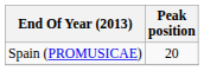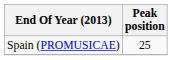 <table class="wikitable sortable">
 <tr>
 <th scope="col">End Of Year (2013)</th>
 <th scope="col">Peak<br>position</th>
 </tr>
 <tr>
 <td>Spain (<a href='#'>PROMUSICAE</a>)</td>
-<td style="text-align:center;">20</td>
+<td style="text-align:center;">25</td>
 </tr>
 <tr>
 </tr>
 </table>
